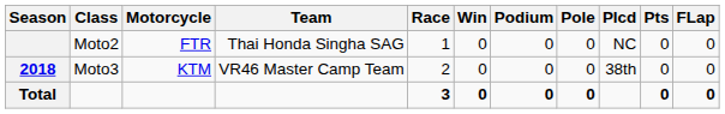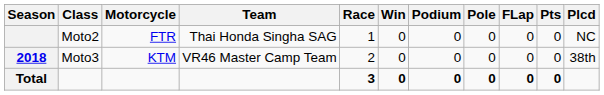 <table class="wikitable" style=text-align:right>
 <tr>
 <th>Season</th>
 <th>Class</th>
 <th>Motorcycle</th>
 <th>Team</th>
 <th>Race</th>
 <th>Win</th>
 <th>Podium</th>
 <th>Pole</th>
+<th>FLap</th>
+<th>Pts</th>
 <th>Plcd</th>
-<th>Pts</th>
-<th>FLap</th>
 </tr>
 <tr>
 <th></th>
 <td>Moto2</td>
 <td><a href='#'>FTR</a></td>
 <td>Thai Honda Singha SAG</td>
 <td>1</td>
 <td>0</td>
 <td>0</td>
 <td>0</td>
-<td>NC</td>
 <td>0</td>
 <td>0</td>
+<td>NC</td>
 </tr>
 <tr>
 <th><a href='#'>2018</a></th>
 <td>Moto3</td>
 <td><a href='#'>KTM</a></td>
 <td>VR46 Master Camp Team</td>
 <td>2</td>
 <td>0</td>
 <td>0</td>
 <td>0</td>
-<td>38th</td>
 <td>0</td>
 <td>0</td>
+<td>38th</td>
 </tr>
 <tr>
 <th>Total</th>
 <td></td>
 <td></td>
 <td></td>
 <td><strong>3</strong></td>
 <td><strong>0</strong></td>
 <td><strong>0</strong></td>
 <td><strong>0</strong></td>
-<td></td>
 <td><strong>0</strong></td>
 <td><strong>0</strong></td>
+<td></td>
 </tr>
 </table>
